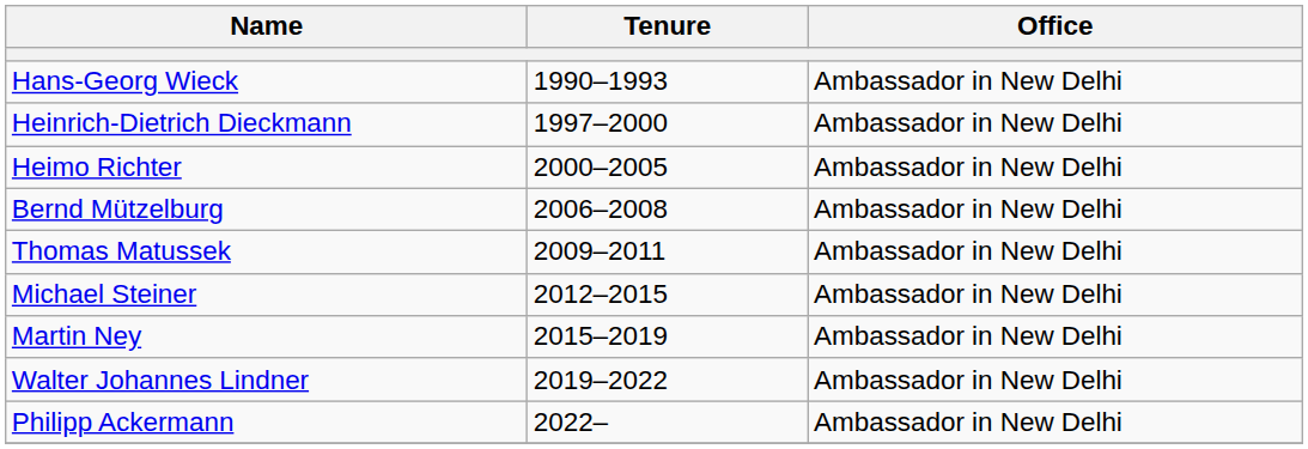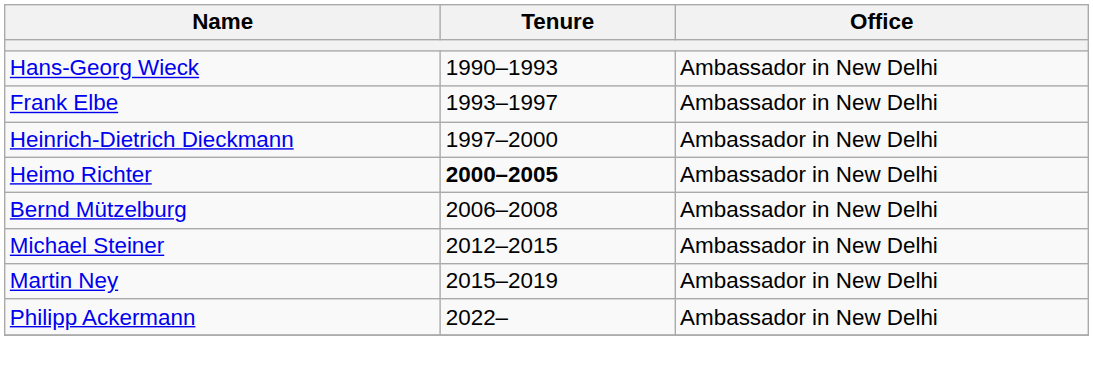 <table class="wikitable">
 <tr class="hintergrundfarbe5">
 <th style="width:19em">Name</th>
 <th style="width:10em">Tenure</th>
 <th style="width:18em">Office</th>
 </tr>
 <tr class="hintergrundfarbe2">
 <th colspan="3"></th>
 </tr>
 <tr>
 <td><a href='#'>Hans-Georg Wieck</a></td>
 <td>1990–1993</td>
 <td>Ambassador in New Delhi</td>
 </tr>
 <tr>
+<td><a href='#'>Frank Elbe</a></td>
+<td>1993–1997</td>
+<td>Ambassador in New Delhi</td>
+</tr>
+<tr>
 <td><a href='#'>Heinrich-Dietrich Dieckmann</a></td>
 <td>1997–2000</td>
 <td>Ambassador in New Delhi</td>
 </tr>
 <tr>
 <td><a href='#'>Heimo Richter</a></td>
-<td>2000–2005</td>
+<td><strong>2000–2005</strong></td>
 <td>Ambassador in New Delhi</td>
 </tr>
 <tr>
 <td><a href='#'>Bernd Mützelburg</a></td>
 <td>2006–2008</td>
-<td>Ambassador in New Delhi</td>
-</tr>
-<tr>
-<td><a href='#'>Thomas Matussek</a></td>
-<td>2009–2011</td>
 <td>Ambassador in New Delhi</td>
 </tr>
 <tr>
 <td><a href='#'>Michael Steiner</a></td>
 <td>2012–2015</td>
 <td>Ambassador in New Delhi</td>
 </tr>
 <tr>
 <td><a href='#'>Martin Ney</a></td>
 <td>2015–2019</td>
 <td>Ambassador in New Delhi</td>
 </tr>
 <tr>
-<td><a href='#'>Walter Johannes Lindner</a></td>
-<td>2019–2022</td>
-<td>Ambassador in New Delhi</td>
-</tr>
-<tr>
 <td><a href='#'>Philipp Ackermann</a></td>
 <td>2022–</td>
 <td>Ambassador in New Delhi</td>
 </tr>
 <tr>
 </tr>
 </table>
